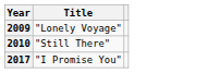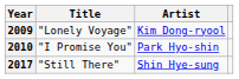 <table class="wikitable plainrowheaders sortable">
 <tr>
 <th scope="col">Year</th>
 <th scope="col">Title</th>
+<th scope="col">Artist</th>
 <th scope="col" class="unsortable"></th>
 </tr>
 <tr>
 <th scope="row">2009</th>
 <td>"Lonely Voyage"</td>
+<td><a href='#'>Kim Dong-ryool</a></td>
 <td style="text-align:center"></td>
 </tr>
 <tr>
 <th scope="row">2010</th>
-<td>"Still There"</td>
+<td>"I Promise You"</td>
+<td><a href='#'>Park Hyo-shin</a></td>
 <td style="text-align:center"></td>
 </tr>
 <tr>
 <th scope="row">2017</th>
-<td>"I Promise You"</td>
+<td>"Still There"</td>
+<td><a href='#'>Shin Hye-sung</a></td>
 <td style="text-align:center"></td>
 </tr>
 </table>
